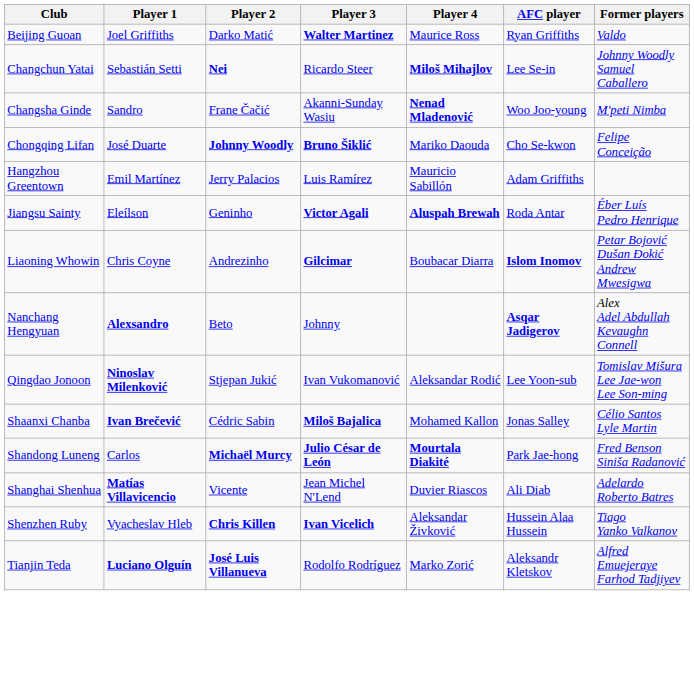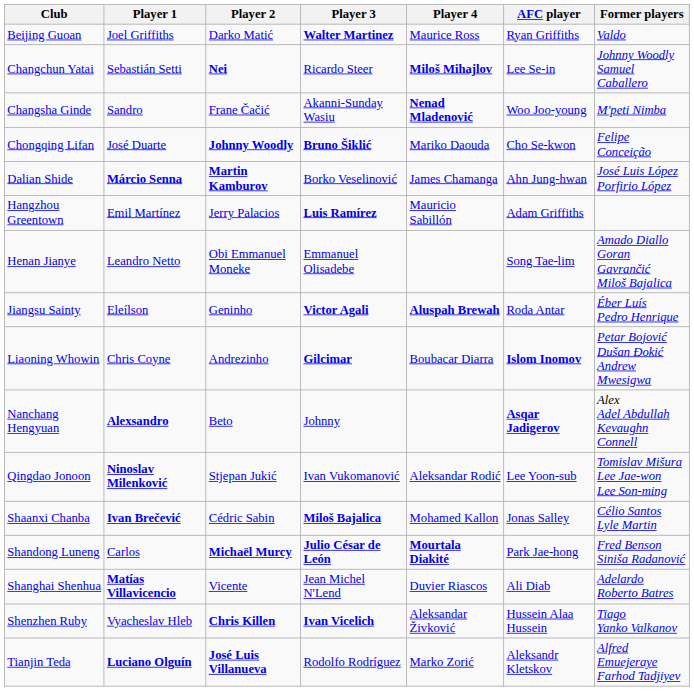 <table class="wikitable">
 <tr>
 <th style="width:190px;">Club</th>
 <th style="width:175px;">Player 1</th>
 <th style="width:170px;">Player 2</th>
 <th style="width:185px;">Player 3</th>
 <th style="width:170px;">Player 4</th>
 <th style="width:170px;"><a href='#'>AFC</a> player</th>
 <th style="width:170px;">Former players</th>
 </tr>
 <tr>
 <td><a href='#'>Beijing Guoan</a></td>
 <td> <a href='#'>Joel Griffiths</a></td>
 <td> <a href='#'>Darko Matić</a></td>
 <td> <strong><a href='#'>Walter Martinez</a></strong></td>
 <td> <a href='#'>Maurice Ross</a></td>
 <td> <a href='#'>Ryan Griffiths</a></td>
 <td> <em><a href='#'>Valdo</a></em></td>
 </tr>
 <tr>
 <td><a href='#'>Changchun Yatai</a></td>
 <td> <a href='#'>Sebastián Setti</a></td>
 <td> <strong><a href='#'>Nei</a></strong></td>
 <td> <a href='#'>Ricardo Steer</a></td>
 <td> <strong><a href='#'>Miloš Mihajlov</a></strong></td>
 <td> <a href='#'>Lee Se-in</a></td>
 <td> <em><a href='#'>Johnny Woodly</a></em><br> <em><a href='#'>Samuel Caballero</a></em></td>
 </tr>
 <tr>
 <td><a href='#'>Changsha Ginde</a></td>
 <td> <a href='#'>Sandro</a></td>
 <td> <a href='#'>Frane Čačić</a></td>
 <td> <a href='#'>Akanni-Sunday Wasiu</a></td>
 <td> <strong><a href='#'>Nenad Mladenović</a></strong></td>
 <td> <a href='#'>Woo Joo-young</a></td>
 <td> <em><a href='#'>M'peti Nimba</a></em></td>
 </tr>
 <tr>
 <td><a href='#'>Chongqing Lifan</a></td>
 <td> <a href='#'>José Duarte</a></td>
 <td> <strong><a href='#'>Johnny Woodly</a></strong></td>
 <td> <strong><a href='#'>Bruno Šiklić</a></strong></td>
 <td> <a href='#'>Mariko Daouda</a></td>
 <td> <a href='#'>Cho Se-kwon</a></td>
 <td> <em><a href='#'>Felipe Conceição</a></em></td>
 </tr>
 <tr>
+<td><a href='#'>Dalian Shide</a></td>
+<td> <strong><a href='#'>Márcio Senna</a></strong></td>
+<td> <strong><a href='#'>Martin Kamburov</a></strong></td>
+<td> <a href='#'>Borko Veselinović</a></td>
+<td> <a href='#'>James Chamanga</a></td>
+<td> <a href='#'>Ahn Jung-hwan</a></td>
+<td> <em><a href='#'>José Luis López</a></em><br> <em><a href='#'>Porfirio López</a></em></td>
+</tr>
+<tr>
 <td><a href='#'>Hangzhou Greentown</a></td>
 <td> <a href='#'>Emil Martínez</a></td>
 <td> <a href='#'>Jerry Palacios</a></td>
-<td> <a href='#'>Luis Ramírez</a></td>
+<td><strong> <a href='#'>Luis Ramírez</a></strong></td>
 <td> <a href='#'>Mauricio Sabillón</a></td>
 <td> <a href='#'>Adam Griffiths</a></td>
 <td></td>
+</tr>
+<tr>
+<td><a href='#'>Henan Jianye</a></td>
+<td> <a href='#'>Leandro Netto</a></td>
+<td> <a href='#'>Obi Emmanuel Moneke</a></td>
+<td> <a href='#'>Emmanuel Olisadebe</a></td>
+<td></td>
+<td> <a href='#'>Song Tae-lim</a></td>
+<td> <em><a href='#'>Amado Diallo</a></em><br> <em><a href='#'>Goran Gavrančić</a></em><br> <em><a href='#'>Miloš Bajalica</a></em></td>
 </tr>
 <tr>
 <td><a href='#'>Jiangsu Sainty</a></td>
 <td> <a href='#'>Eleílson</a></td>
 <td> <a href='#'>Geninho</a></td>
 <td> <strong><a href='#'>Victor Agali</a></strong></td>
 <td> <strong><a href='#'>Aluspah Brewah</a></strong></td>
 <td> <a href='#'>Roda Antar</a></td>
 <td> <em><a href='#'>Éber Luís</a></em><br> <em><a href='#'>Pedro Henrique</a></em></td>
 </tr>
 <tr>
 <td><a href='#'>Liaoning Whowin</a></td>
 <td> <a href='#'>Chris Coyne</a></td>
 <td> <a href='#'>Andrezinho</a></td>
 <td> <strong><a href='#'>Gilcimar</a></strong></td>
 <td> <a href='#'>Boubacar Diarra</a></td>
 <td> <strong><a href='#'>Islom Inomov</a></strong></td>
 <td> <em><a href='#'>Petar Bojović</a></em><br> <em><a href='#'>Dušan Đokić</a></em><br> <em><a href='#'>Andrew Mwesigwa</a></em></td>
 </tr>
 <tr>
 <td><a href='#'>Nanchang Hengyuan</a></td>
 <td> <strong><a href='#'>Alexsandro</a></strong></td>
 <td> <a href='#'>Beto</a></td>
 <td> <a href='#'>Johnny</a></td>
 <td></td>
 <td> <strong><a href='#'>Asqar Jadigerov</a></strong></td>
 <td> <em>Alex</em><br> <em><a href='#'>Adel Abdullah</a></em><br> <em><a href='#'>Kevaughn Connell</a></em></td>
 </tr>
 <tr>
 <td><a href='#'>Qingdao Jonoon</a></td>
 <td> <strong><a href='#'>Ninoslav Milenković</a></strong></td>
 <td> <a href='#'>Stjepan Jukić</a></td>
 <td> <a href='#'>Ivan Vukomanović</a></td>
 <td> <a href='#'>Aleksandar Rodić</a></td>
 <td> <a href='#'>Lee Yoon-sub</a></td>
 <td> <em><a href='#'>Tomislav Mišura</a></em><br> <em><a href='#'>Lee Jae-won</a></em><br> <em><a href='#'>Lee Son-ming</a></em></td>
 </tr>
 <tr>
 <td><a href='#'>Shaanxi Chanba</a></td>
 <td> <strong><a href='#'>Ivan Brečević</a></strong></td>
 <td> <a href='#'>Cédric Sabin</a></td>
 <td> <strong><a href='#'>Miloš Bajalica</a></strong></td>
 <td> <a href='#'>Mohamed Kallon</a></td>
 <td> <a href='#'>Jonas Salley</a></td>
 <td> <em><a href='#'>Célio Santos</a></em><br> <em><a href='#'>Lyle Martin</a></em></td>
 </tr>
 <tr>
 <td><a href='#'>Shandong Luneng</a></td>
 <td> <a href='#'>Carlos</a></td>
 <td> <strong><a href='#'>Michaël Murcy</a></strong></td>
 <td> <strong><a href='#'>Julio César de León</a></strong></td>
 <td> <strong><a href='#'>Mourtala Diakité</a></strong></td>
 <td> <a href='#'>Park Jae-hong</a></td>
 <td> <em><a href='#'>Fred Benson</a></em><br> <em><a href='#'>Siniša Radanović</a></em></td>
 </tr>
 <tr>
 <td><a href='#'>Shanghai Shenhua</a></td>
 <td> <strong><a href='#'>Matías Villavicencio</a></strong></td>
 <td> <a href='#'>Vicente</a></td>
 <td> <a href='#'>Jean Michel N'Lend</a></td>
 <td> <a href='#'>Duvier Riascos</a></td>
 <td> <a href='#'>Ali Diab</a></td>
 <td> <em><a href='#'>Adelardo</a></em><br> <em><a href='#'>Roberto Batres</a></em></td>
 </tr>
 <tr>
 <td><a href='#'>Shenzhen Ruby</a></td>
 <td> <a href='#'>Vyacheslav Hleb</a></td>
 <td> <strong><a href='#'>Chris Killen</a></strong></td>
 <td> <strong><a href='#'>Ivan Vicelich</a></strong></td>
 <td> <a href='#'>Aleksandar Živković</a></td>
 <td> <a href='#'>Hussein Alaa Hussein</a></td>
 <td> <em><a href='#'>Tiago</a></em><br> <em><a href='#'>Yanko Valkanov</a></em></td>
 </tr>
 <tr>
 <td><a href='#'>Tianjin Teda</a></td>
 <td> <strong><a href='#'>Luciano Olguín</a></strong></td>
 <td> <strong><a href='#'>José Luis Villanueva</a></strong></td>
 <td> <a href='#'>Rodolfo Rodríguez</a></td>
 <td> <a href='#'>Marko Zorić</a></td>
 <td> <a href='#'>Aleksandr Kletskov</a></td>
 <td> <em><a href='#'>Alfred Emuejeraye</a></em><br> <em><a href='#'>Farhod Tadjiyev</a></em></td>
 </tr>
 </table>
